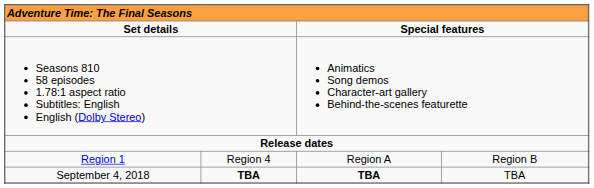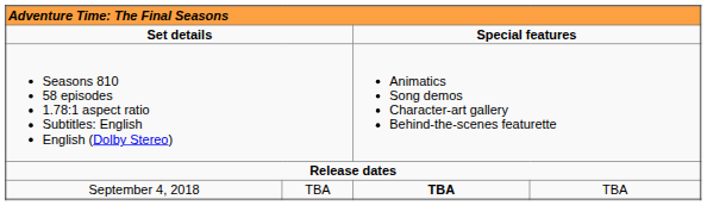 <table border="2" cellpadding="2" cellspacing="0" style="margin: 0 1em 0 0; background: #f9f9f9; border: c00 #aaa solid; border-collapse: collapse; font-size: 95%;">
 <tr style="background:#fda041; color:black;">
 <td colspan="4"><strong><em>Adventure Time: The Final Seasons</em></strong></td>
 </tr>
 <tr valign="top">
 <td align="center" width="400" colspan="2"><strong>Set details</strong></td>
 <td align="center" width="400" colspan="2"><strong>Special features</strong></td>
 </tr>
 <tr valign="top">
 <td colspan="2" align="left" width="200"><br><ul><li>Seasons 810</li><li>58 episodes</li><li>1.78:1 aspect ratio</li><li>Subtitles: English</li><li>English (<a href='#'>Dolby Stereo</a>)</li></ul></td>
 <td colspan="2" align="left" width="200"><br><ul><li>Animatics</li><li>Song demos</li><li>Character-art gallery</li><li>Behind-the-scenes featurette</li></ul></td>
 </tr>
 <tr>
 <td colspan="4" align="center"><strong>Release dates</strong></td>
 </tr>
 <tr>
-<td align="center"><a href='#'>Region 1</a></td>
-<td align="center">Region 4</td>
-<td align="center">Region A</td>
-<td align="center">Region B</td>
-</tr>
-<tr>
 <td align="center">September 4, 2018</td>
-<td align="center"><strong>TBA</strong></td>
+<td align="center">TBA</td>
 <td align="center"><strong>TBA</strong></td>
 <td align="center">TBA</td>
 </tr>
 </table>
